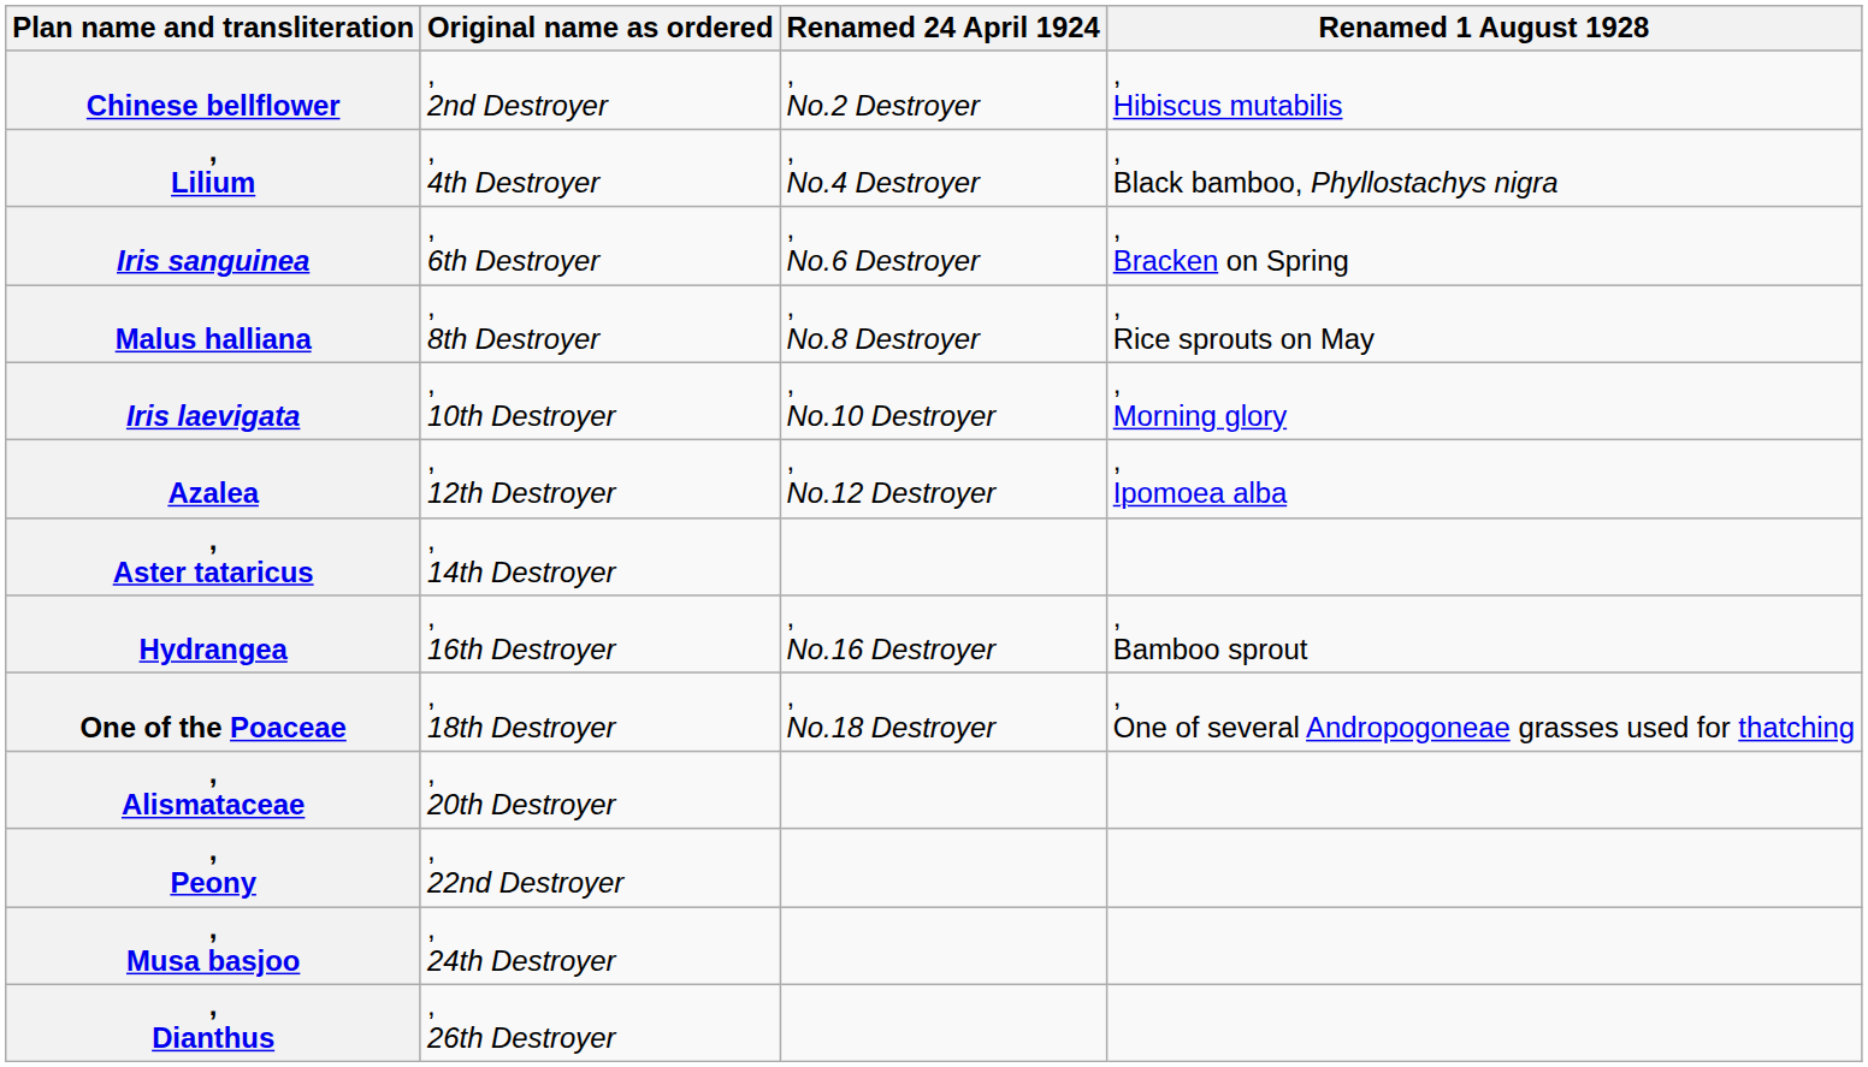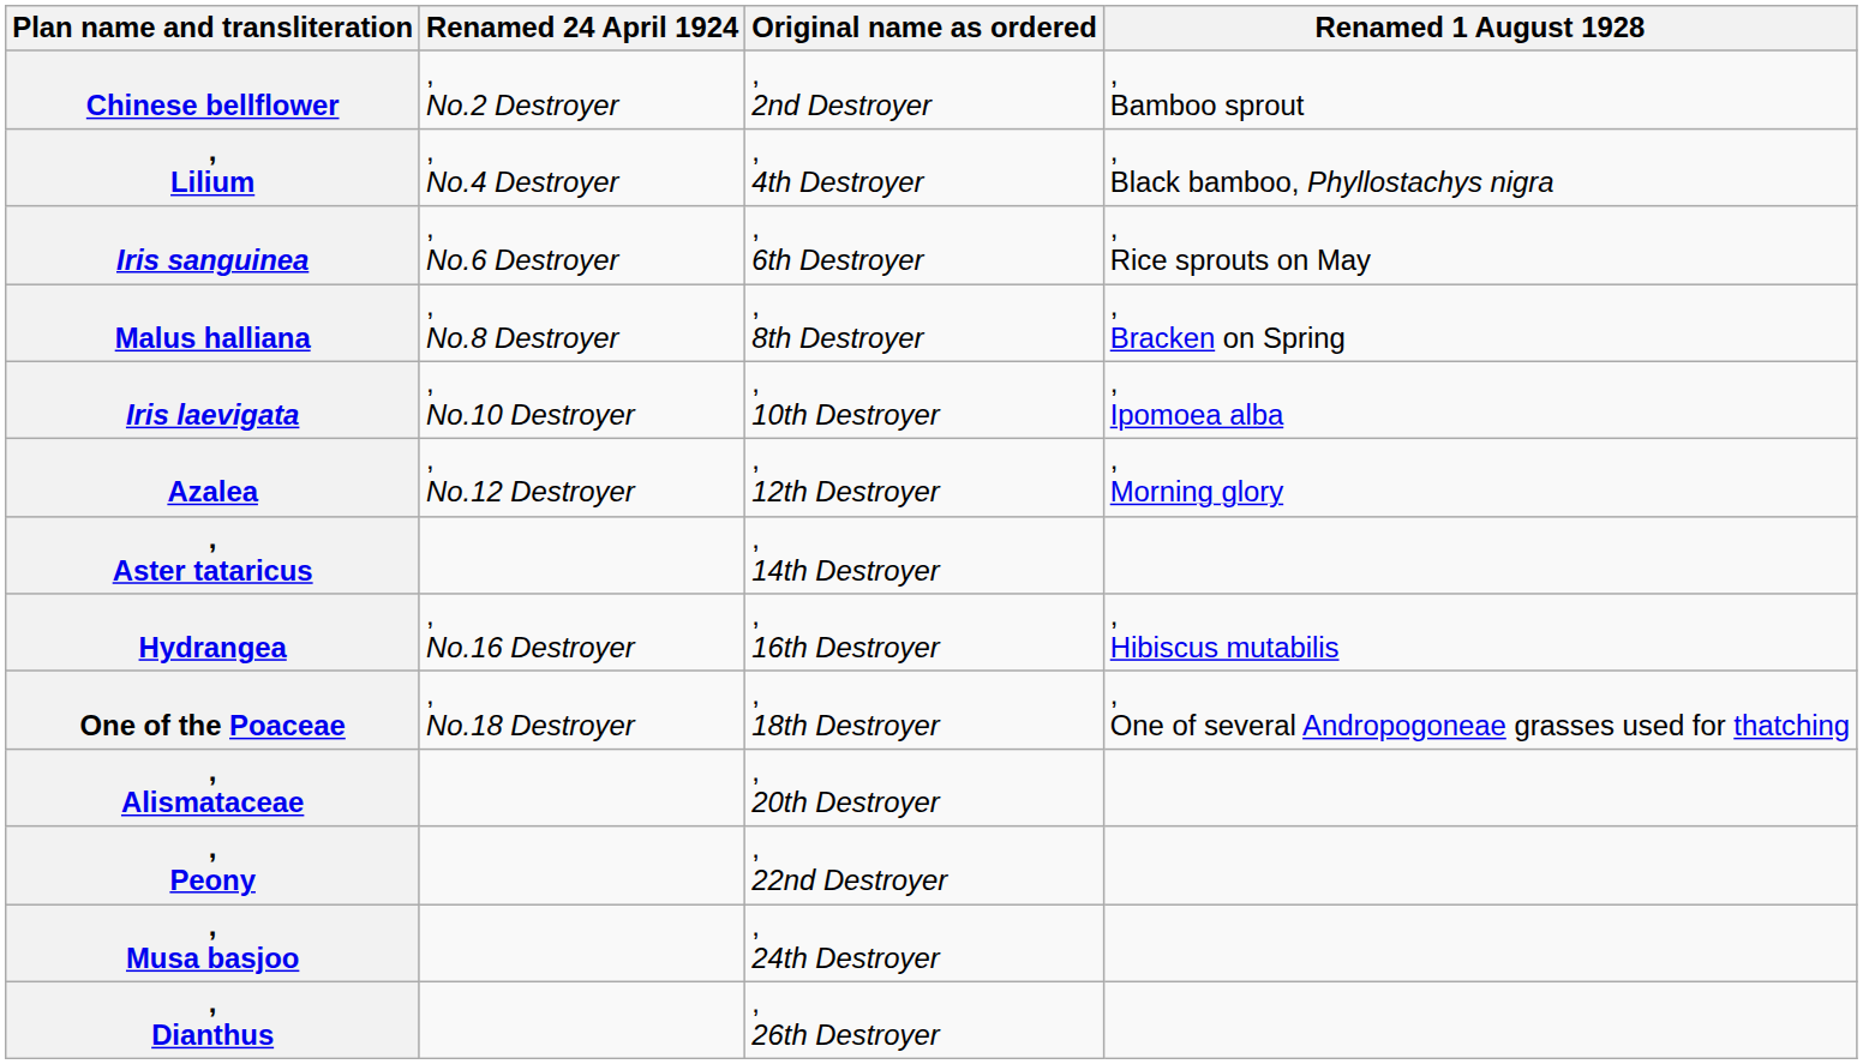 <table class="wikitable plainrowheaders">
 <tr>
 <th scope="col">Plan name and transliteration</th>
+<th scope="col">Renamed 24 April 1924</th>
 <th scope="col">Original name as ordered</th>
-<th scope="col">Renamed 24 April 1924</th>
 <th scope="col">Renamed 1 August 1928</th>
 </tr>
 <tr>
 <th scope="row"><br><a href='#'>Chinese bellflower</a></th>
+<td>,<br><em>No.2 Destroyer</em></td>
 <td>,<br><em>2nd Destroyer</em></td>
-<td>,<br><em>No.2 Destroyer</em></td>
-<td>,<br><a href='#'>Hibiscus mutabilis</a></td>
+<td>,<br>Bamboo sprout</td>
 </tr>
 <tr>
 <th scope="row">,<br><a href='#'>Lilium</a></th>
+<td>,<br><em>No.4 Destroyer</em></td>
 <td>,<br><em>4th Destroyer</em></td>
-<td>,<br><em>No.4 Destroyer</em></td>
 <td>,<br>Black bamboo, <em>Phyllostachys nigra</em></td>
 </tr>
 <tr>
 <th scope="row"><br><em><a href='#'>Iris sanguinea</a></em></th>
+<td>,<br><em>No.6 Destroyer</em></td>
 <td>,<br><em>6th Destroyer</em></td>
-<td>,<br><em>No.6 Destroyer</em></td>
+<td>,<br>Rice sprouts on May</td>
+</tr>
+<tr>
+<th scope="row"><br><a href='#'>Malus halliana</a></th>
+<td>,<br><em>No.8 Destroyer</em></td>
+<td>,<br><em>8th Destroyer</em></td>
 <td>,<br><a href='#'>Bracken</a> on Spring</td>
 </tr>
 <tr>
-<th scope="row"><br><a href='#'>Malus halliana</a></th>
-<td>,<br><em>8th Destroyer</em></td>
-<td>,<br><em>No.8 Destroyer</em></td>
-<td>,<br>Rice sprouts on May</td>
+<th scope="row"><br><em><a href='#'>Iris laevigata</a></em></th>
+<td>,<br><em>No.10 Destroyer</em></td>
+<td>,<br><em>10th Destroyer</em></td>
+<td>,<br><a href='#'>Ipomoea alba</a></td>
 </tr>
 <tr>
-<th scope="row"><br><em><a href='#'>Iris laevigata</a></em></th>
-<td>,<br><em>10th Destroyer</em></td>
-<td>,<br><em>No.10 Destroyer</em></td>
+<th scope="row"><br><a href='#'>Azalea</a></th>
+<td>,<br><em>No.12 Destroyer</em></td>
+<td>,<br><em>12th Destroyer</em></td>
 <td>,<br><a href='#'>Morning glory</a></td>
 </tr>
 <tr>
-<th scope="row"><br><a href='#'>Azalea</a></th>
-<td>,<br><em>12th Destroyer</em></td>
-<td>,<br><em>No.12 Destroyer</em></td>
-<td>,<br><a href='#'>Ipomoea alba</a></td>
-</tr>
-<tr>
 <th scope="row">,<br><a href='#'>Aster tataricus</a></th>
+<td></td>
 <td>,<br><em>14th Destroyer</em></td>
-<td></td>
 <td></td>
 </tr>
 <tr>
 <th scope="row"><br><a href='#'>Hydrangea</a></th>
+<td>,<br><em>No.16 Destroyer</em></td>
 <td>,<br><em>16th Destroyer</em></td>
-<td>,<br><em>No.16 Destroyer</em></td>
-<td>,<br>Bamboo sprout</td>
+<td>,<br><a href='#'>Hibiscus mutabilis</a></td>
 </tr>
 <tr>
 <th scope="row"><br>One of the <a href='#'>Poaceae</a></th>
+<td>,<br><em>No.18 Destroyer</em></td>
 <td>,<br><em>18th Destroyer</em></td>
-<td>,<br><em>No.18 Destroyer</em></td>
 <td>,<br>One of several <a href='#'>Andropogoneae</a> grasses used for <a href='#'>thatching</a></td>
 </tr>
 <tr>
 <th scope="row">,<br><a href='#'>Alismataceae</a></th>
+<td></td>
 <td>,<br><em>20th Destroyer</em></td>
-<td></td>
 <td></td>
 </tr>
 <tr>
 <th scope="row">,<br><a href='#'>Peony</a></th>
+<td></td>
 <td>,<br><em>22nd Destroyer</em></td>
-<td></td>
 <td></td>
 </tr>
 <tr>
 <th scope="row">,<br><a href='#'>Musa basjoo</a></th>
+<td></td>
 <td>,<br><em>24th Destroyer</em></td>
-<td></td>
 <td></td>
 </tr>
 <tr>
 <th scope="row">,<br><a href='#'>Dianthus</a></th>
+<td></td>
 <td>,<br><em>26th Destroyer</em></td>
-<td></td>
 <td></td>
 </tr>
 </table>
